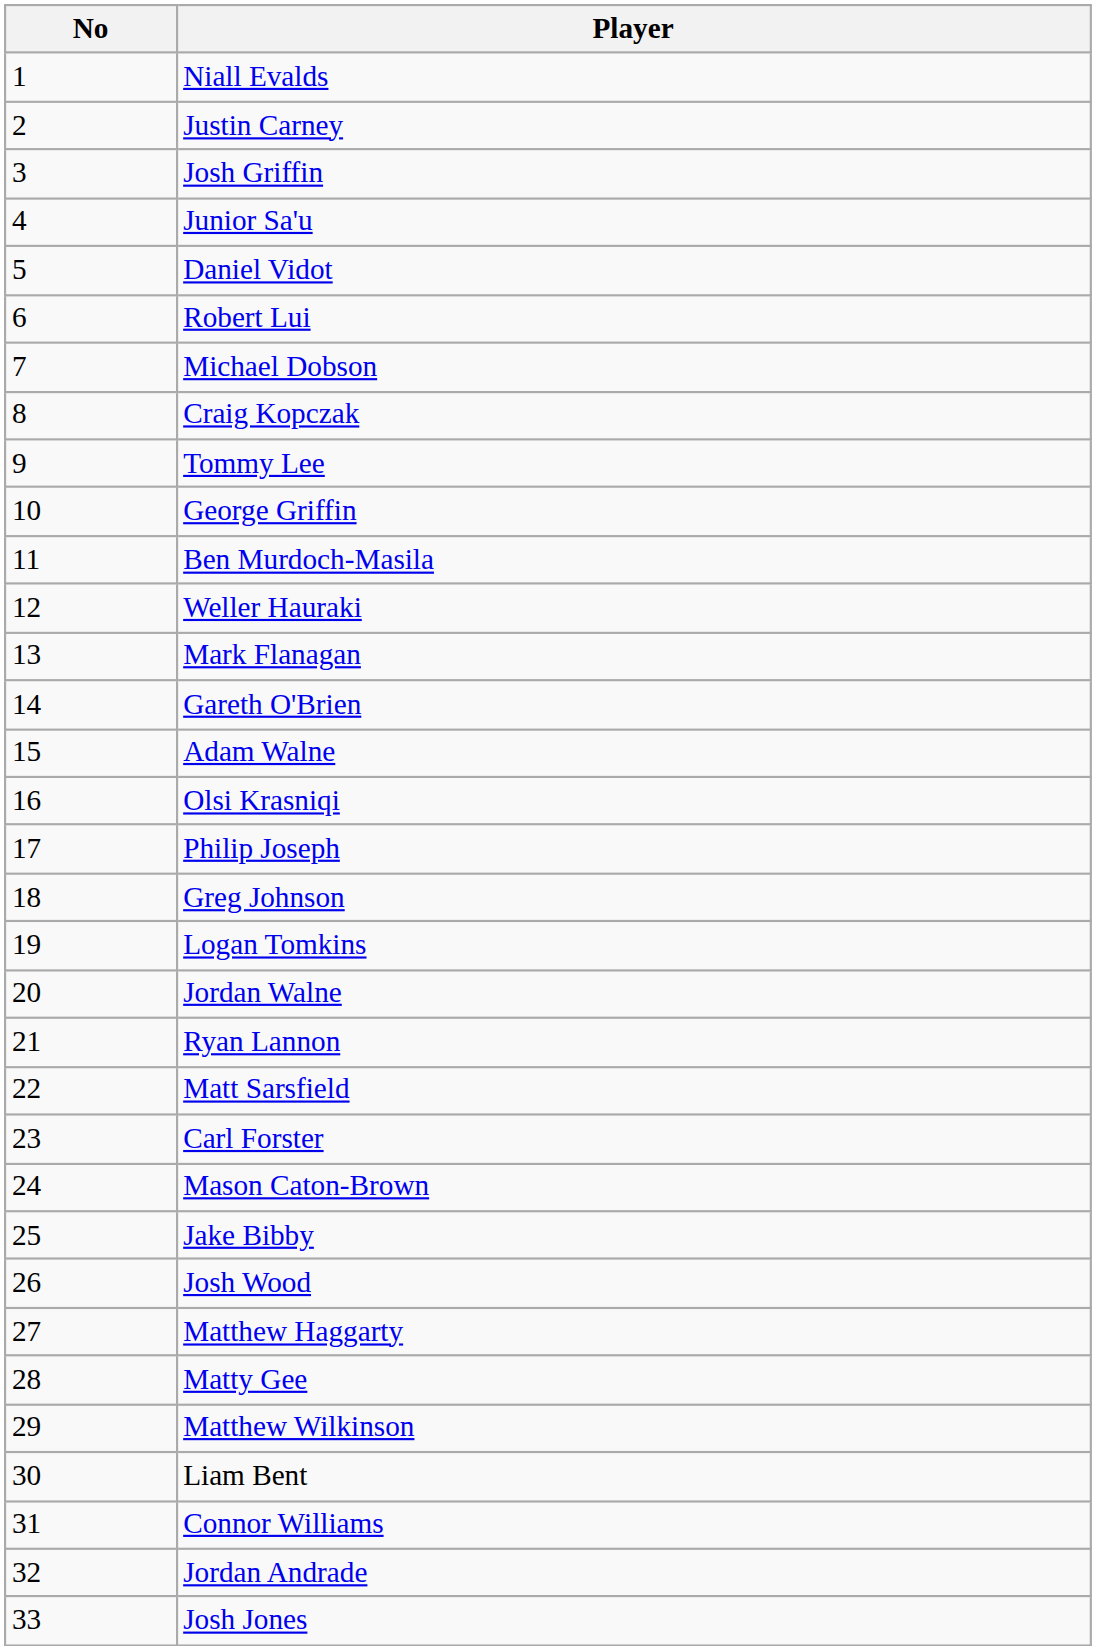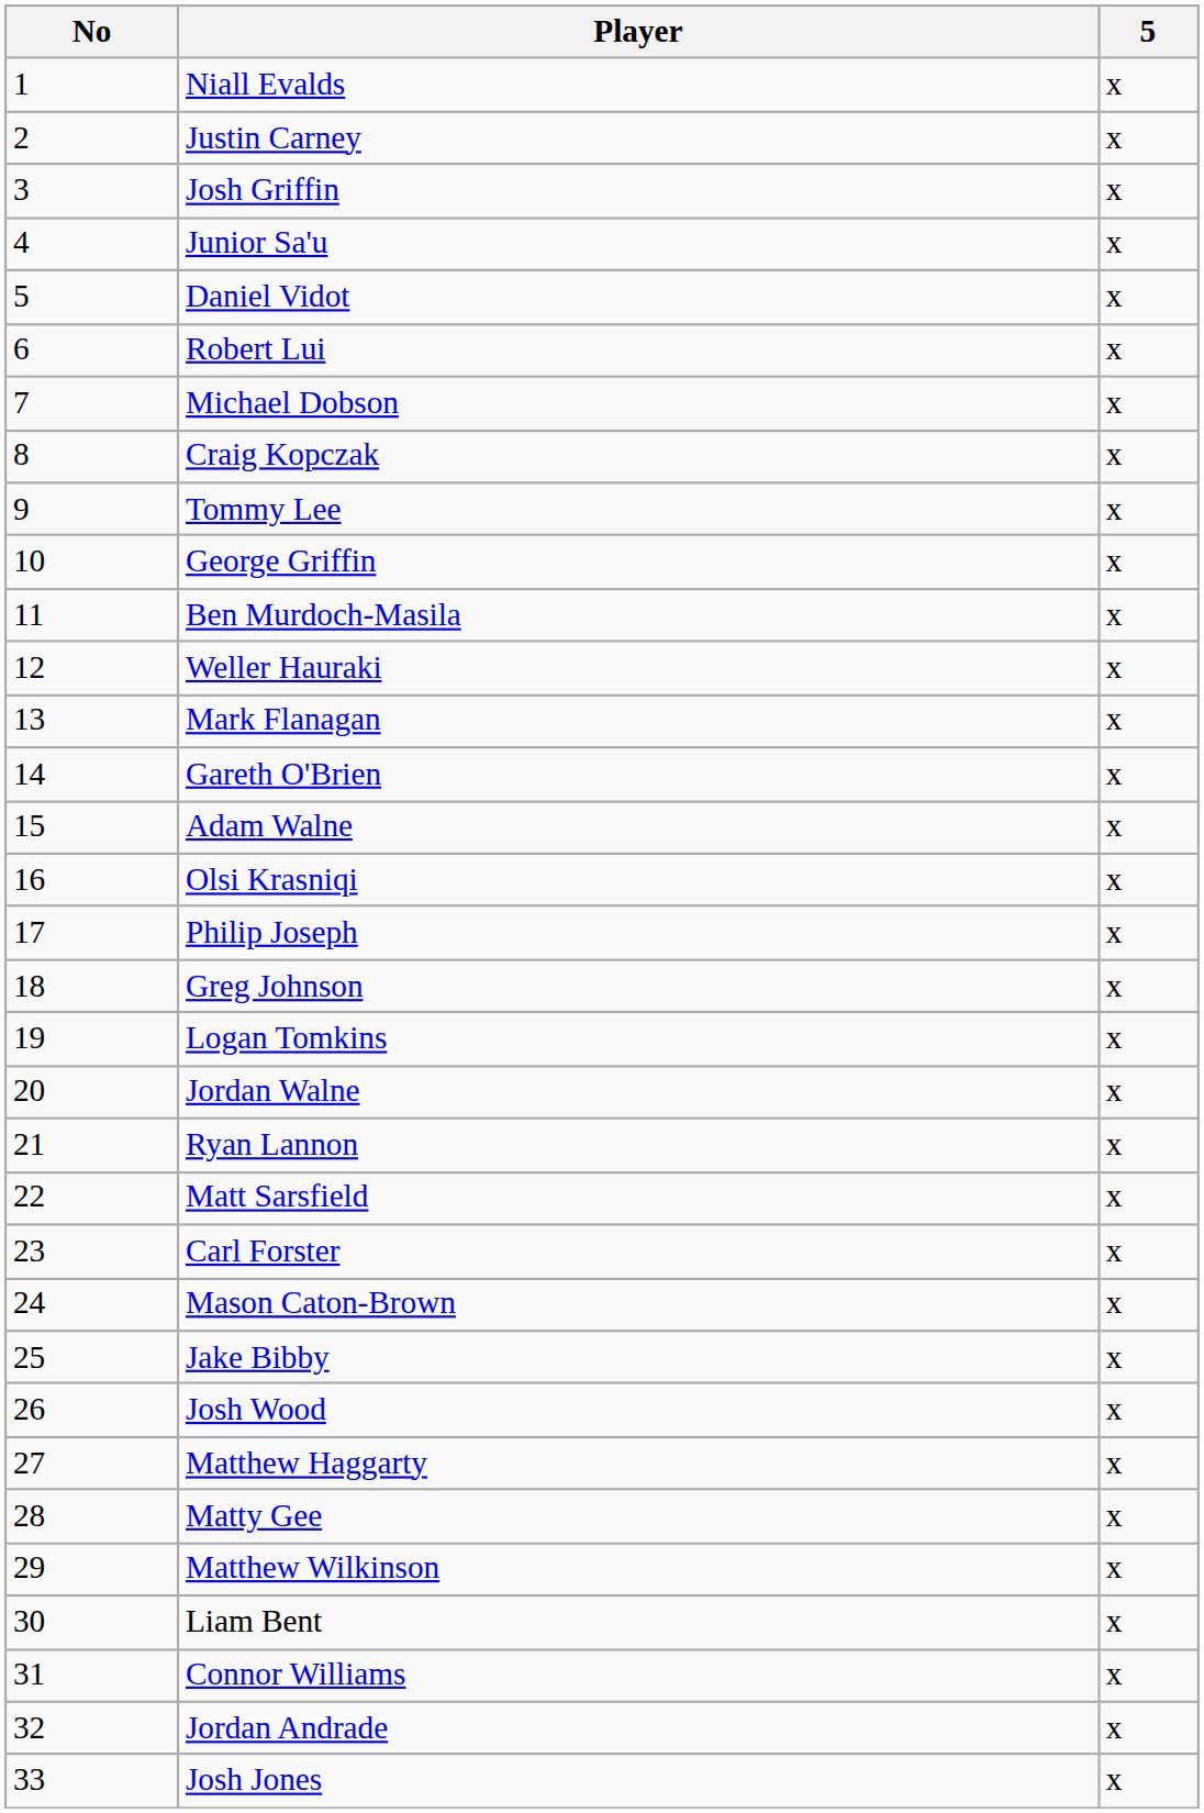 <table class="wikitable"  style="font-size:85%; width:40%;">
 <tr>
 <th>No</th>
 <th>Player</th>
+<th>5</th>
 </tr>
 <tr>
 <td>1</td>
 <td><a href='#'>Niall Evalds</a></td>
+<td>x</td>
 </tr>
 <tr>
 <td>2</td>
 <td><a href='#'>Justin Carney</a></td>
+<td>x</td>
 </tr>
 <tr>
 <td>3</td>
 <td><a href='#'>Josh Griffin</a></td>
+<td>x</td>
 </tr>
 <tr>
 <td>4</td>
 <td><a href='#'>Junior Sa'u</a></td>
+<td>x</td>
 </tr>
 <tr>
 <td>5</td>
 <td><a href='#'>Daniel Vidot</a></td>
+<td>x</td>
 </tr>
 <tr>
 <td>6</td>
 <td><a href='#'>Robert Lui</a></td>
+<td>x</td>
 </tr>
 <tr>
 <td>7</td>
 <td><a href='#'>Michael Dobson</a></td>
+<td>x</td>
 </tr>
 <tr>
 <td>8</td>
 <td><a href='#'>Craig Kopczak</a></td>
+<td>x</td>
 </tr>
 <tr>
 <td>9</td>
 <td><a href='#'>Tommy Lee</a></td>
+<td>x</td>
 </tr>
 <tr>
 <td>10</td>
 <td><a href='#'>George Griffin</a></td>
+<td>x</td>
 </tr>
 <tr>
 <td>11</td>
 <td><a href='#'>Ben Murdoch-Masila</a></td>
+<td>x</td>
 </tr>
 <tr>
 <td>12</td>
 <td><a href='#'>Weller Hauraki</a></td>
+<td>x</td>
 </tr>
 <tr>
 <td>13</td>
 <td><a href='#'>Mark Flanagan</a></td>
+<td>x</td>
 </tr>
 <tr>
 <td>14</td>
 <td><a href='#'>Gareth O'Brien</a></td>
+<td>x</td>
 </tr>
 <tr>
 <td>15</td>
 <td><a href='#'>Adam Walne</a></td>
+<td>x</td>
 </tr>
 <tr>
 <td>16</td>
 <td><a href='#'>Olsi Krasniqi</a></td>
+<td>x</td>
 </tr>
 <tr>
 <td>17</td>
 <td><a href='#'>Philip Joseph</a></td>
+<td>x</td>
 </tr>
 <tr>
 <td>18</td>
 <td><a href='#'>Greg Johnson</a></td>
+<td>x</td>
 </tr>
 <tr>
 <td>19</td>
 <td><a href='#'>Logan Tomkins</a></td>
+<td>x</td>
 </tr>
 <tr>
 <td>20</td>
 <td><a href='#'>Jordan Walne</a></td>
+<td>x</td>
 </tr>
 <tr>
 <td>21</td>
 <td><a href='#'>Ryan Lannon</a></td>
+<td>x</td>
 </tr>
 <tr>
 <td>22</td>
 <td><a href='#'>Matt Sarsfield</a></td>
+<td>x</td>
 </tr>
 <tr>
 <td>23</td>
 <td><a href='#'>Carl Forster</a></td>
+<td>x</td>
 </tr>
 <tr>
 <td>24</td>
 <td><a href='#'>Mason Caton-Brown</a></td>
+<td>x</td>
 </tr>
 <tr>
 <td>25</td>
 <td><a href='#'>Jake Bibby</a></td>
+<td>x</td>
 </tr>
 <tr>
 <td>26</td>
 <td><a href='#'>Josh Wood</a></td>
+<td>x</td>
 </tr>
 <tr>
 <td>27</td>
 <td><a href='#'>Matthew Haggarty</a></td>
+<td>x</td>
 </tr>
 <tr>
 <td>28</td>
 <td><a href='#'>Matty Gee</a></td>
+<td>x</td>
 </tr>
 <tr>
 <td>29</td>
 <td><a href='#'>Matthew Wilkinson</a></td>
+<td>x</td>
 </tr>
 <tr>
 <td>30</td>
 <td>Liam Bent</td>
+<td>x</td>
 </tr>
 <tr>
 <td>31</td>
 <td><a href='#'>Connor Williams</a></td>
+<td>x</td>
 </tr>
 <tr>
 <td>32</td>
 <td><a href='#'>Jordan Andrade</a></td>
+<td>x</td>
 </tr>
 <tr>
 <td>33</td>
 <td><a href='#'>Josh Jones</a></td>
+<td>x</td>
 </tr>
 </table>
